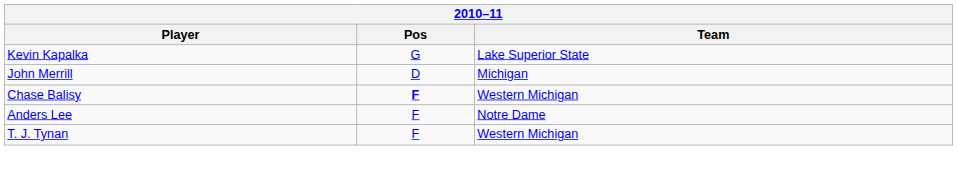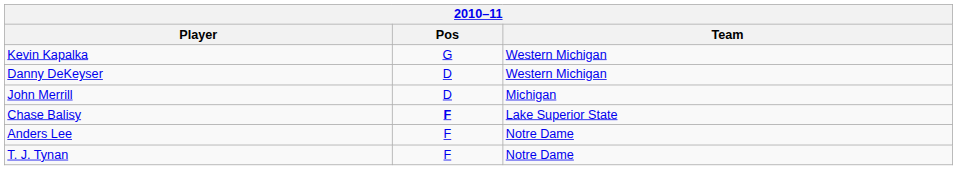 <table class="wikitable" width=95%>
 <tr>
 <th colspan=3><a href='#'>2010–11</a></th>
 </tr>
 <tr>
 <th>Player</th>
 <th>Pos</th>
 <th>Team</th>
 </tr>
 <tr>
 <td><a href='#'>Kevin Kapalka</a></td>
 <td style="text-align:center;"><a href='#'>G</a></td>
-<td><a href='#'>Lake Superior State</a></td>
+<td><a href='#'>Western Michigan</a></td>
+</tr>
+<tr>
+<td><a href='#'>Danny DeKeyser</a></td>
+<td style="text-align:center;"><a href='#'>D</a></td>
+<td><a href='#'>Western Michigan</a></td>
 </tr>
 <tr>
 <td><a href='#'>John Merrill</a></td>
 <td style="text-align:center;"><a href='#'>D</a></td>
 <td><a href='#'>Michigan</a></td>
 </tr>
 <tr>
 <td><a href='#'>Chase Balisy</a></td>
 <td style="text-align:center;"><strong><a href='#'>F</a></strong></td>
-<td><a href='#'>Western Michigan</a></td>
+<td><a href='#'>Lake Superior State</a></td>
 </tr>
 <tr>
 <td><a href='#'>Anders Lee</a></td>
 <td style="text-align:center;"><a href='#'>F</a></td>
 <td><a href='#'>Notre Dame</a></td>
 </tr>
 <tr>
 <td><a href='#'>T. J. Tynan</a></td>
 <td style="text-align:center;"><a href='#'>F</a></td>
-<td><a href='#'>Western Michigan</a></td>
+<td><a href='#'>Notre Dame</a></td>
 </tr>
 </table>
